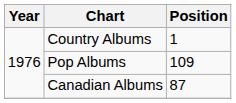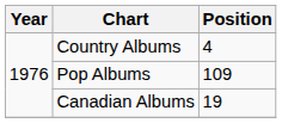 <table class="wikitable">
 <tr>
 <th align="left">Year</th>
 <th align="left">Chart</th>
 <th align="left">Position</th>
 </tr>
 <tr>
 <td align="left" rowspan="3">1976</td>
 <td align="left">Country Albums</td>
-<td align="left">1</td>
+<td align="left">4</td>
 </tr>
 <tr>
 <td align="left">Pop Albums</td>
 <td align="left">109</td>
 </tr>
 <tr>
 <td align="left">Canadian Albums</td>
-<td align="left">87</td>
+<td align="left">19</td>
 </tr>
 <tr>
 </tr>
 </table>
